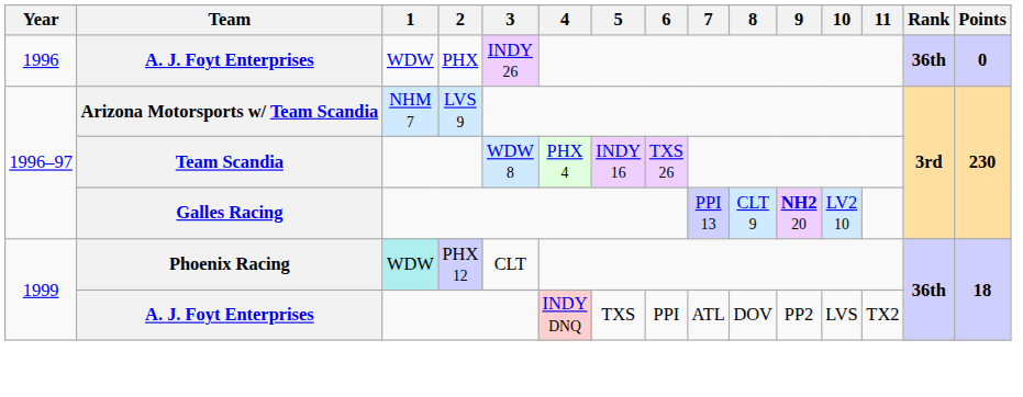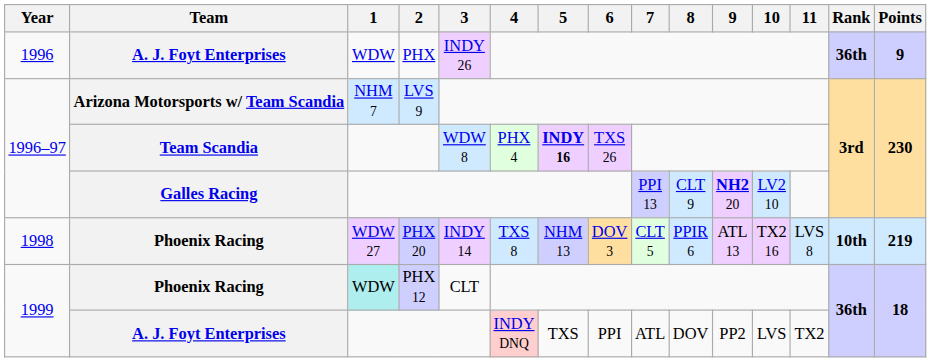 <table class="wikitable" style="text-align:center; font-size:90%">
 <tr>
 <th>Year</th>
 <th>Team</th>
 <th>1</th>
 <th>2</th>
 <th>3</th>
 <th>4</th>
 <th>5</th>
 <th>6</th>
 <th>7</th>
 <th>8</th>
 <th>9</th>
 <th>10</th>
 <th>11</th>
 <th>Rank</th>
 <th>Points</th>
 </tr>
 <tr>
 <td><a href='#'>1996</a></td>
 <th><a href='#'>A. J. Foyt Enterprises</a></th>
 <td><a href='#'>WDW</a><small></small></td>
 <td><a href='#'>PHX</a><small></small></td>
 <td style="background:#EFCFFF;"><a href='#'>INDY</a><br><small>26</small></td>
 <td colspan="8"></td>
 <td style="background:#CFCFFF;"><strong>36th</strong></td>
-<td style="background:#CFCFFF;"><strong>0</strong></td>
+<td style="background:#CFCFFF;"><strong>9</strong></td>
 </tr>
 <tr>
 <td rowspan=3><a href='#'>1996–97</a></td>
 <th>Arizona Motorsports w/ <a href='#'>Team Scandia</a></th>
 <td style="background:#CFEAFF;"><a href='#'>NHM</a><br><small>7</small></td>
 <td style="background:#CFEAFF;"><a href='#'>LVS</a><br><small>9</small></td>
 <td colspan="9"></td>
 <td rowspan=3 style="background:#FFDF9F;"><strong>3rd</strong></td>
 <td rowspan=3 style="background:#FFDF9F;"><strong>230</strong></td>
 </tr>
 <tr>
 <th><a href='#'>Team Scandia</a></th>
 <td colspan="2"></td>
 <td style="background:#CFEAFF;"><a href='#'>WDW</a><br><small>8</small></td>
 <td style="background:#DFFFDF;"><a href='#'>PHX</a><br><small>4</small></td>
-<td style="background:#EFCFFF;"><a href='#'>INDY</a><br><small>16</small></td>
+<td style="background:#EFCFFF;"><strong><a href='#'>INDY</a><br><small>16</small></strong></td>
 <td style="background:#EFCFFF;"><a href='#'>TXS</a><br><small>26</small></td>
 <td colspan="5"></td>
 </tr>
 <tr>
 <th><a href='#'>Galles Racing</a></th>
 <td colspan="6"></td>
 <td style="background:#CFCFFF;"><a href='#'>PPI</a><br><small>13</small></td>
 <td style="background:#CFEAFF;"><a href='#'>CLT</a><br><small>9</small></td>
 <td style="background:#EFCFFF;"><strong><a href='#'>NH2</a><br></strong><small>20</small></td>
 <td style="background:#CFEAFF;"><a href='#'>LV2</a><br><small>10</small></td>
 <td></td>
+</tr>
+<tr>
+<td><a href='#'>1998</a></td>
+<th>Phoenix Racing</th>
+<td style="background:#EFCFFF;"><a href='#'>WDW</a><br><small>27</small></td>
+<td style="background:#CFCFFF;"><a href='#'>PHX</a><br><small>20</small></td>
+<td style="background:#EFCFFF;"><a href='#'>INDY</a><br><small>14</small></td>
+<td style="background:#CFEAFF;"><a href='#'>TXS</a><br><small>8</small></td>
+<td style="background:#CFCFFF;"><a href='#'>NHM</a><br><small>13</small></td>
+<td style="background:#FFDF9F;"><a href='#'>DOV</a><br><small>3</small></td>
+<td style="background:#DFFFDF;"><a href='#'>CLT</a><br><small>5</small></td>
+<td style="background:#CFEAFF;"><a href='#'>PPIR</a><br><small>6</small></td>
+<td style="background:#EFCFFF;">ATL<br><small>13</small></td>
+<td style="background:#EFCFFF;">TX2<br><small>16</small></td>
+<td style="background:#CFEAFF;">LVS<br><small>8</small></td>
+<td style="background:#CFEAFF;"><strong>10th</strong></td>
+<td style="background:#CFEAFF;"><strong>219</strong></td>
 </tr>
 <tr>
 <td rowspan=2><a href='#'>1999</a></td>
 <th>Phoenix Racing</th>
 <td style="background: paleturquoise;">WDW<small></small></td>
 <td style="background:#CFCFFF;">PHX<br><small>12</small></td>
 <td>CLT</td>
 <td colspan="8"></td>
 <td rowspan=2 style="background:#CFCFFF;"><strong>36th</strong></td>
 <td rowspan=2 style="background:#CFCFFF;"><strong>18</strong></td>
 </tr>
 <tr>
 <th><a href='#'>A. J. Foyt Enterprises</a></th>
 <td colspan="3"></td>
 <td style="background:#FFCFCF;"><a href='#'>INDY</a><br><small>DNQ</small></td>
 <td>TXS<small></small></td>
 <td>PPI<small></small></td>
 <td>ATL<small></small></td>
 <td>DOV<small></small></td>
 <td>PP2<small></small></td>
 <td>LVS<small></small></td>
 <td>TX2<small></small></td>
 </tr>
 </table>
